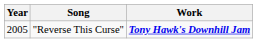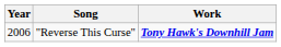 <table class="wikitable">
 <tr>
 <th>Year</th>
 <th>Song</th>
 <th>Work</th>
 </tr>
 <tr>
-<td>2005</td>
+<td>2006</td>
 <td>"Reverse This Curse"</td>
 <td><strong><em><a href='#'>Tony Hawk's Downhill Jam</a></em></strong></td>
 </tr>
 </table>
